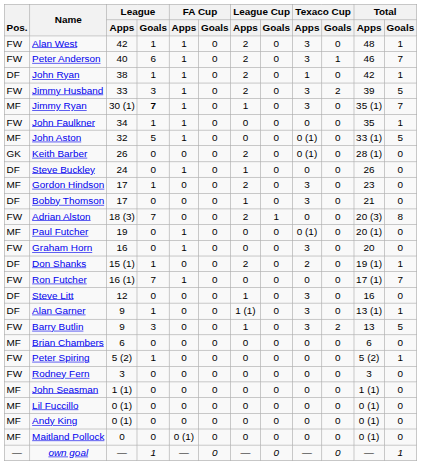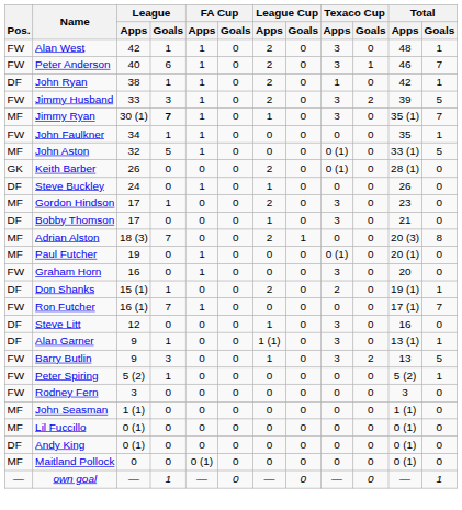 <table class="wikitable" style="text-align:center">
 <tr>
 <th rowspan="2" valign="bottom">Pos.</th>
 <th rowspan="2">Name</th>
 <th colspan="2" width="85">League</th>
 <th colspan="2" width="85">FA Cup</th>
 <th colspan="2" width="85">League Cup</th>
 <th colspan="2" width="85">Texaco Cup</th>
 <th colspan="2" width="85">Total</th>
 </tr>
 <tr>
 <th>Apps</th>
 <th>Goals</th>
 <th>Apps</th>
 <th>Goals</th>
 <th>Apps</th>
 <th>Goals</th>
 <th>Apps</th>
 <th>Goals</th>
 <th>Apps</th>
 <th>Goals</th>
 </tr>
 <tr>
 <td align="left">FW</td>
 <td align="left"> <a href='#'>Alan West</a></td>
 <td>42</td>
 <td>1</td>
 <td>1</td>
 <td>0</td>
 <td>2</td>
 <td>0</td>
 <td>3</td>
 <td>0</td>
 <td>48</td>
 <td>1</td>
 </tr>
 <tr>
 <td align="left">FW</td>
 <td align="left"> <a href='#'>Peter Anderson</a></td>
 <td>40</td>
 <td>6</td>
 <td>1</td>
 <td>0</td>
 <td>2</td>
 <td>0</td>
 <td>3</td>
 <td>1</td>
 <td>46</td>
 <td>7</td>
 </tr>
 <tr>
 <td align="left">DF</td>
 <td align="left"> <a href='#'>John Ryan</a></td>
 <td>38</td>
 <td>1</td>
 <td>1</td>
 <td>0</td>
 <td>2</td>
 <td>0</td>
 <td>1</td>
 <td>0</td>
 <td>42</td>
 <td>1</td>
 </tr>
 <tr>
 <td align="left">FW</td>
 <td align="left"> <a href='#'>Jimmy Husband</a></td>
 <td>33</td>
 <td>3</td>
 <td>1</td>
 <td>0</td>
 <td>2</td>
 <td>0</td>
 <td>3</td>
 <td>2</td>
 <td>39</td>
 <td>5</td>
 </tr>
 <tr>
 <td align="left">MF</td>
 <td align="left"> <a href='#'>Jimmy Ryan</a></td>
 <td>30 (1)</td>
 <td><strong>7</strong></td>
 <td>1</td>
 <td>0</td>
 <td>1</td>
 <td>0</td>
 <td>3</td>
 <td>0</td>
 <td>35 (1)</td>
 <td>7</td>
 </tr>
 <tr>
 <td align="left">FW</td>
 <td align="left"> <a href='#'>John Faulkner</a></td>
 <td>34</td>
 <td>1</td>
 <td>1</td>
 <td>0</td>
 <td>0</td>
 <td>0</td>
 <td>0</td>
 <td>0</td>
 <td>35</td>
 <td>1</td>
 </tr>
 <tr>
 <td align="left">MF</td>
 <td align="left"> <a href='#'>John Aston</a></td>
 <td>32</td>
 <td>5</td>
 <td>1</td>
 <td>0</td>
 <td>0</td>
 <td>0</td>
 <td>0 (1)</td>
 <td>0</td>
 <td>33 (1)</td>
 <td>5</td>
 </tr>
 <tr>
 <td align="left">GK</td>
 <td align="left"> <a href='#'>Keith Barber</a></td>
 <td>26</td>
 <td>0</td>
 <td>0</td>
 <td>0</td>
 <td>2</td>
 <td>0</td>
 <td>0 (1)</td>
 <td>0</td>
 <td>28 (1)</td>
 <td>0</td>
 </tr>
 <tr>
 <td align="left">DF</td>
 <td align="left"> <a href='#'>Steve Buckley</a></td>
 <td>24</td>
 <td>0</td>
 <td>1</td>
 <td>0</td>
 <td>1</td>
 <td>0</td>
 <td>0</td>
 <td>0</td>
 <td>26</td>
 <td>0</td>
 </tr>
 <tr>
 <td align="left">MF</td>
 <td align="left"> <a href='#'>Gordon Hindson</a></td>
 <td>17</td>
 <td>1</td>
 <td>0</td>
 <td>0</td>
 <td>2</td>
 <td>0</td>
 <td>3</td>
 <td>0</td>
 <td>23</td>
 <td>0</td>
 </tr>
 <tr>
 <td align="left">DF</td>
 <td align="left"> <a href='#'>Bobby Thomson</a></td>
 <td>17</td>
 <td>0</td>
 <td>0</td>
 <td>0</td>
 <td>1</td>
 <td>0</td>
 <td>3</td>
 <td>0</td>
 <td>21</td>
 <td>0</td>
 </tr>
 <tr>
-<td align="left">FW</td>
+<td align="left">MF</td>
 <td align="left"> <a href='#'>Adrian Alston</a></td>
 <td>18 (3)</td>
 <td>7</td>
 <td>0</td>
 <td>0</td>
 <td>2</td>
 <td>1</td>
 <td>0</td>
 <td>0</td>
 <td>20 (3)</td>
 <td>8</td>
 </tr>
 <tr>
 <td align="left">MF</td>
 <td align="left"> <a href='#'>Paul Futcher</a></td>
 <td>19</td>
 <td>0</td>
 <td>1</td>
 <td>0</td>
 <td>0</td>
 <td>0</td>
 <td>0 (1)</td>
 <td>0</td>
 <td>20 (1)</td>
 <td>0</td>
 </tr>
 <tr>
 <td align="left">FW</td>
 <td align="left"> <a href='#'>Graham Horn</a></td>
 <td>16</td>
 <td>0</td>
 <td>1</td>
 <td>0</td>
 <td>0</td>
 <td>0</td>
 <td>3</td>
 <td>0</td>
 <td>20</td>
 <td>0</td>
 </tr>
 <tr>
 <td align="left">DF</td>
 <td align="left"> <a href='#'>Don Shanks</a></td>
 <td>15 (1)</td>
 <td>1</td>
 <td>0</td>
 <td>0</td>
 <td>2</td>
 <td>0</td>
 <td>2</td>
 <td>0</td>
 <td>19 (1)</td>
 <td>1</td>
 </tr>
 <tr>
 <td align="left">FW</td>
 <td align="left"> <a href='#'>Ron Futcher</a></td>
 <td>16 (1)</td>
 <td>7</td>
 <td>1</td>
 <td>0</td>
 <td>0</td>
 <td>0</td>
 <td>0</td>
 <td>0</td>
 <td>17 (1)</td>
 <td>7</td>
 </tr>
 <tr>
 <td align="left">DF</td>
 <td align="left"> <a href='#'>Steve Litt</a></td>
 <td>12</td>
 <td>0</td>
 <td>0</td>
 <td>0</td>
 <td>1</td>
 <td>0</td>
 <td>3</td>
 <td>0</td>
 <td>16</td>
 <td>0</td>
 </tr>
 <tr>
 <td align="left">DF</td>
 <td align="left"> <a href='#'>Alan Garner</a></td>
 <td>9</td>
 <td>1</td>
 <td>0</td>
 <td>0</td>
 <td>1 (1)</td>
 <td>0</td>
 <td>3</td>
 <td>0</td>
 <td>13 (1)</td>
 <td>1</td>
 </tr>
 <tr>
 <td align="left">FW</td>
 <td align="left"> <a href='#'>Barry Butlin</a></td>
 <td>9</td>
 <td>3</td>
 <td>0</td>
 <td>0</td>
 <td>1</td>
 <td>0</td>
 <td>3</td>
 <td>2</td>
 <td>13</td>
 <td>5</td>
 </tr>
 <tr>
-<td align="left">MF</td>
-<td align="left"> <a href='#'>Brian Chambers</a></td>
-<td>6</td>
-<td>0</td>
-<td>0</td>
-<td>0</td>
-<td>0</td>
-<td>0</td>
-<td>0</td>
-<td>0</td>
-<td>6</td>
-<td>0</td>
-</tr>
-<tr>
 <td align="left">FW</td>
 <td align="left"> <a href='#'>Peter Spiring</a></td>
 <td>5 (2)</td>
 <td>1</td>
 <td>0</td>
 <td>0</td>
 <td>0</td>
 <td>0</td>
 <td>0</td>
 <td>0</td>
 <td>5 (2)</td>
 <td>1</td>
 </tr>
 <tr>
 <td align="left">FW</td>
 <td align="left"> <a href='#'>Rodney Fern</a></td>
 <td>3</td>
 <td>0</td>
 <td>0</td>
 <td>0</td>
 <td>0</td>
 <td>0</td>
 <td>0</td>
 <td>0</td>
 <td>3</td>
 <td>0</td>
 </tr>
 <tr>
 <td align="left">MF</td>
 <td align="left"> <a href='#'>John Seasman</a></td>
 <td>1 (1)</td>
 <td>0</td>
 <td>0</td>
 <td>0</td>
 <td>0</td>
 <td>0</td>
 <td>0</td>
 <td>0</td>
 <td>1 (1)</td>
 <td>0</td>
 </tr>
 <tr>
 <td align="left">MF</td>
 <td align="left"> <a href='#'>Lil Fuccillo</a></td>
 <td>0 (1)</td>
 <td>0</td>
 <td>0</td>
 <td>0</td>
 <td>0</td>
 <td>0</td>
 <td>0</td>
 <td>0</td>
 <td>0 (1)</td>
 <td>0</td>
 </tr>
 <tr>
-<td align="left">MF</td>
+<td align="left">DF</td>
 <td align="left"> <a href='#'>Andy King</a></td>
 <td>0 (1)</td>
 <td>0</td>
 <td>0</td>
 <td>0</td>
 <td>0</td>
 <td>0</td>
 <td>0</td>
 <td>0</td>
 <td>0 (1)</td>
 <td>0</td>
 </tr>
 <tr>
 <td align="left">MF</td>
 <td align="left"> <a href='#'>Maitland Pollock</a></td>
 <td>0</td>
 <td>0</td>
 <td>0 (1)</td>
 <td>0</td>
 <td>0</td>
 <td>0</td>
 <td>0</td>
 <td>0</td>
 <td>0 (1)</td>
 <td>0</td>
 </tr>
 <tr>
 <td>—</td>
 <td><em><a href='#'>own goal</a></em></td>
 <td>—</td>
 <td><em>1</em></td>
 <td>—</td>
 <td><em>0</em></td>
 <td>—</td>
 <td><em>0</em></td>
 <td>—</td>
 <td><em>0</em></td>
 <td>—</td>
 <td><em>1</em></td>
 </tr>
 </table>
